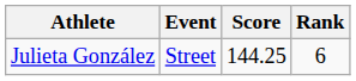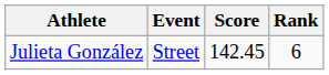 <table class="wikitable" style="font-size:90%">
 <tr style="font-size: 95%">
 <th>Athlete</th>
 <th>Event</th>
 <th>Score</th>
 <th>Rank</th>
 </tr>
 <tr align="center">
 <td align="left"><a href='#'>Julieta González</a></td>
 <td align="left"><a href='#'>Street</a></td>
-<td>144.25</td>
+<td>142.45</td>
 <td>6</td>
 </tr>
 </table>
